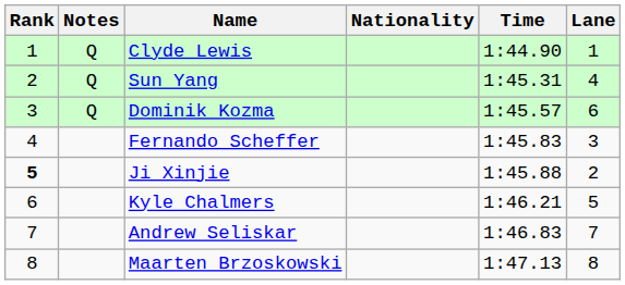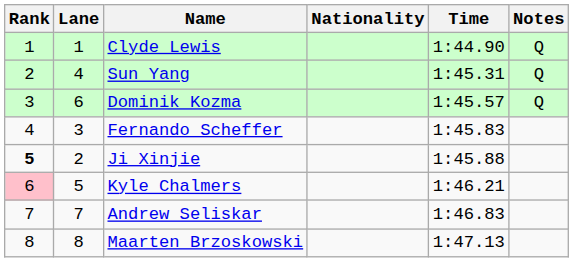 <table class="wikitable sortable" style="text-align:center">
 <tr>
 <th>Rank</th>
-<th>Notes</th>
+<th>Lane</th>
 <th>Name</th>
 <th>Nationality</th>
 <th>Time</th>
-<th>Lane</th>
+<th>Notes</th>
 </tr>
 <tr bgcolor=ccffcc>
 <td>1</td>
-<td>Q</td>
+<td>1</td>
 <td align=left><a href='#'>Clyde Lewis</a></td>
 <td align=left></td>
 <td>1:44.90</td>
-<td>1</td>
+<td>Q</td>
 </tr>
 <tr bgcolor=ccffcc>
 <td>2</td>
-<td>Q</td>
+<td>4</td>
 <td align=left><a href='#'>Sun Yang</a></td>
 <td align=left></td>
 <td>1:45.31</td>
-<td>4</td>
+<td>Q</td>
 </tr>
 <tr bgcolor=ccffcc>
 <td>3</td>
-<td>Q</td>
+<td>6</td>
 <td align=left><a href='#'>Dominik Kozma</a></td>
 <td align=left></td>
 <td>1:45.57</td>
-<td>6</td>
+<td>Q</td>
 </tr>
 <tr>
 <td>4</td>
-<td></td>
+<td>3</td>
 <td align=left><a href='#'>Fernando Scheffer</a></td>
 <td align=left></td>
 <td>1:45.83</td>
-<td>3</td>
+<td></td>
 </tr>
 <tr>
 <td><strong>5</strong></td>
-<td></td>
+<td>2</td>
 <td align=left><a href='#'>Ji Xinjie</a></td>
 <td align=left></td>
 <td>1:45.88</td>
-<td>2</td>
+<td></td>
 </tr>
 <tr>
-<td>6</td>
-<td></td>
+<td style="background: pink;">6</td>
+<td>5</td>
 <td align=left><a href='#'>Kyle Chalmers</a></td>
 <td align=left></td>
 <td>1:46.21</td>
-<td>5</td>
+<td></td>
 </tr>
 <tr>
 <td>7</td>
-<td></td>
+<td>7</td>
 <td align=left><a href='#'>Andrew Seliskar</a></td>
 <td align=left></td>
 <td>1:46.83</td>
-<td>7</td>
+<td></td>
 </tr>
 <tr>
 <td>8</td>
-<td></td>
+<td>8</td>
 <td align=left><a href='#'>Maarten Brzoskowski</a></td>
 <td align=left></td>
 <td>1:47.13</td>
-<td>8</td>
+<td></td>
 </tr>
 </table>
